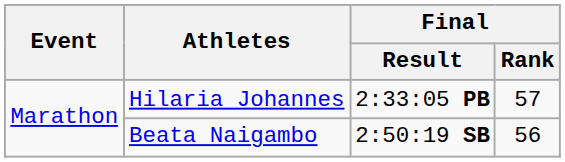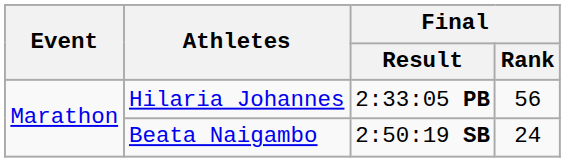 <table class="wikitable" border="1" style="font-size:90%">
 <tr>
 <th rowspan="2">Event</th>
 <th rowspan="2">Athletes</th>
 <th colspan="2">Final</th>
 </tr>
 <tr>
 <th>Result</th>
 <th>Rank</th>
 </tr>
 <tr>
 <td rowspan=2><a href='#'>Marathon</a></td>
 <td><a href='#'>Hilaria Johannes</a></td>
 <td align=center>2:33:05 <strong>PB</strong></td>
-<td align=center>57</td>
+<td align=center>56</td>
 </tr>
 <tr>
 <td><a href='#'>Beata Naigambo</a></td>
 <td align=center>2:50:19 <strong>SB</strong></td>
-<td align=center>56</td>
+<td align=center>24</td>
 </tr>
 </table>
